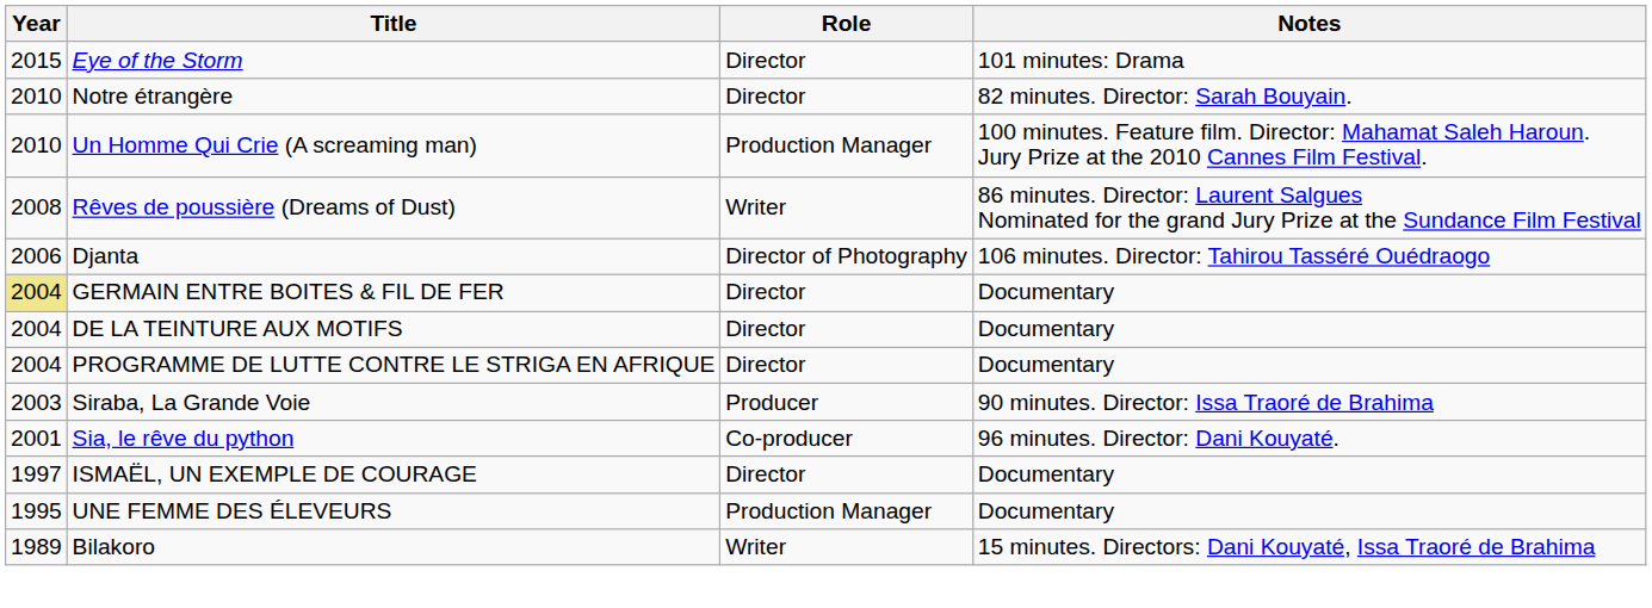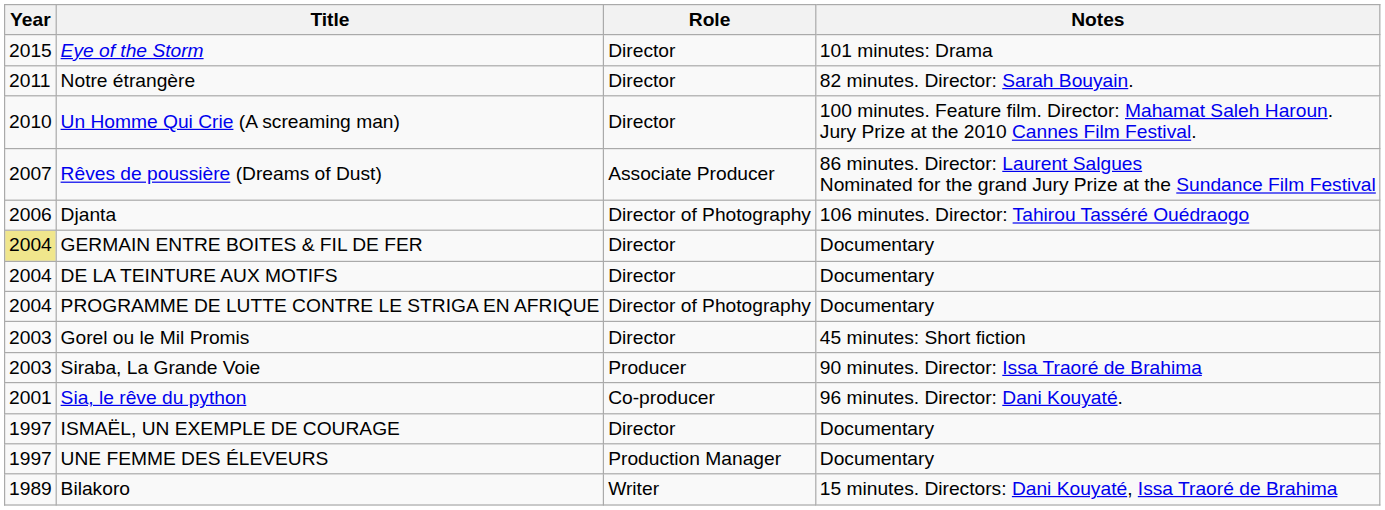 <table class=wikitable>
 <tr>
 <th>Year</th>
 <th>Title</th>
 <th>Role</th>
 <th>Notes</th>
 </tr>
 <tr>
 <td>2015</td>
 <td><em><a href='#'>Eye of the Storm</a></em></td>
 <td>Director</td>
 <td>101 minutes: Drama</td>
 </tr>
 <tr>
-<td>2010</td>
+<td>2011</td>
 <td>Notre étrangère</td>
 <td>Director</td>
 <td>82 minutes. Director: <a href='#'>Sarah Bouyain</a>.</td>
 </tr>
 <tr>
 <td>2010</td>
 <td><a href='#'>Un Homme Qui Crie</a> (A screaming man)</td>
-<td>Production Manager</td>
+<td>Director</td>
 <td>100 minutes.  Feature film. Director: <a href='#'>Mahamat Saleh Haroun</a>. <br>Jury Prize at the 2010 <a href='#'>Cannes Film Festival</a>.</td>
 </tr>
 <tr>
-<td>2008</td>
+<td>2007</td>
 <td><a href='#'>Rêves de poussière</a> (Dreams of Dust)</td>
-<td>Writer</td>
+<td>Associate Producer</td>
 <td>86 minutes. Director: <a href='#'>Laurent Salgues</a><br>Nominated for the grand Jury Prize at the <a href='#'>Sundance Film Festival</a></td>
 </tr>
 <tr>
 <td>2006</td>
 <td>Djanta</td>
 <td>Director of Photography</td>
 <td>106 minutes. Director: <a href='#'>Tahirou Tasséré Ouédraogo</a></td>
 </tr>
 <tr>
 <td style="background: khaki;">2004</td>
 <td>GERMAIN ENTRE BOITES & FIL DE FER</td>
 <td>Director</td>
 <td>Documentary</td>
 </tr>
 <tr>
 <td>2004</td>
 <td>DE LA TEINTURE AUX MOTIFS</td>
 <td>Director</td>
 <td>Documentary</td>
 </tr>
 <tr>
 <td>2004</td>
 <td>PROGRAMME DE LUTTE CONTRE LE STRIGA EN AFRIQUE</td>
+<td>Director of Photography</td>
+<td>Documentary</td>
+</tr>
+<tr>
+<td>2003</td>
+<td>Gorel ou le Mil Promis</td>
 <td>Director</td>
-<td>Documentary</td>
+<td>45 minutes: Short fiction</td>
 </tr>
 <tr>
 <td>2003</td>
 <td>Siraba, La Grande Voie</td>
 <td>Producer</td>
 <td>90 minutes. Director: <a href='#'>Issa Traoré de Brahima</a></td>
 </tr>
 <tr>
 <td>2001</td>
 <td><a href='#'>Sia, le rêve du python</a></td>
 <td>Co-producer</td>
 <td>96 minutes. Director: <a href='#'>Dani Kouyaté</a>.</td>
 </tr>
 <tr>
 <td>1997</td>
 <td>ISMAËL, UN EXEMPLE DE COURAGE</td>
 <td>Director</td>
 <td>Documentary</td>
 </tr>
 <tr>
-<td>1995</td>
+<td>1997</td>
 <td>UNE FEMME DES ÉLEVEURS</td>
 <td>Production Manager</td>
 <td>Documentary</td>
 </tr>
 <tr>
 <td>1989</td>
 <td>Bilakoro</td>
 <td>Writer</td>
 <td>15 minutes. Directors: <a href='#'>Dani Kouyaté</a>, <a href='#'>Issa Traoré de Brahima</a></td>
 </tr>
 </table>
